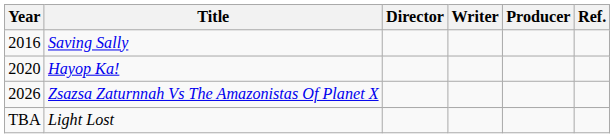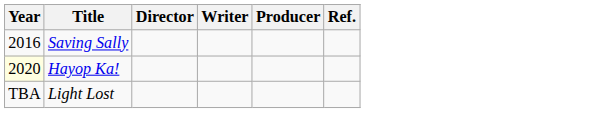 <table class="wikitable">
 <tr>
 <th>Year</th>
 <th>Title</th>
 <th>Director</th>
 <th>Writer</th>
 <th>Producer</th>
 <th>Ref.</th>
 </tr>
 <tr>
 <td>2016</td>
 <td><em><a href='#'>Saving Sally</a></em></td>
 <td></td>
 <td></td>
 <td></td>
 <td></td>
 </tr>
 <tr>
-<td>2020</td>
+<td style="background: lightyellow;">2020</td>
 <td><em><a href='#'>Hayop Ka!</a></em></td>
-<td></td>
-<td></td>
-<td></td>
-<td></td>
-</tr>
-<tr>
-<td>2026</td>
-<td><em><a href='#'>Zsazsa Zaturnnah Vs The Amazonistas Of Planet X</a></em></td>
 <td></td>
 <td></td>
 <td></td>
 <td></td>
 </tr>
 <tr>
 <td>TBA</td>
 <td><em>Light Lost</em></td>
 <td></td>
 <td></td>
 <td></td>
 <td></td>
 </tr>
 </table>
